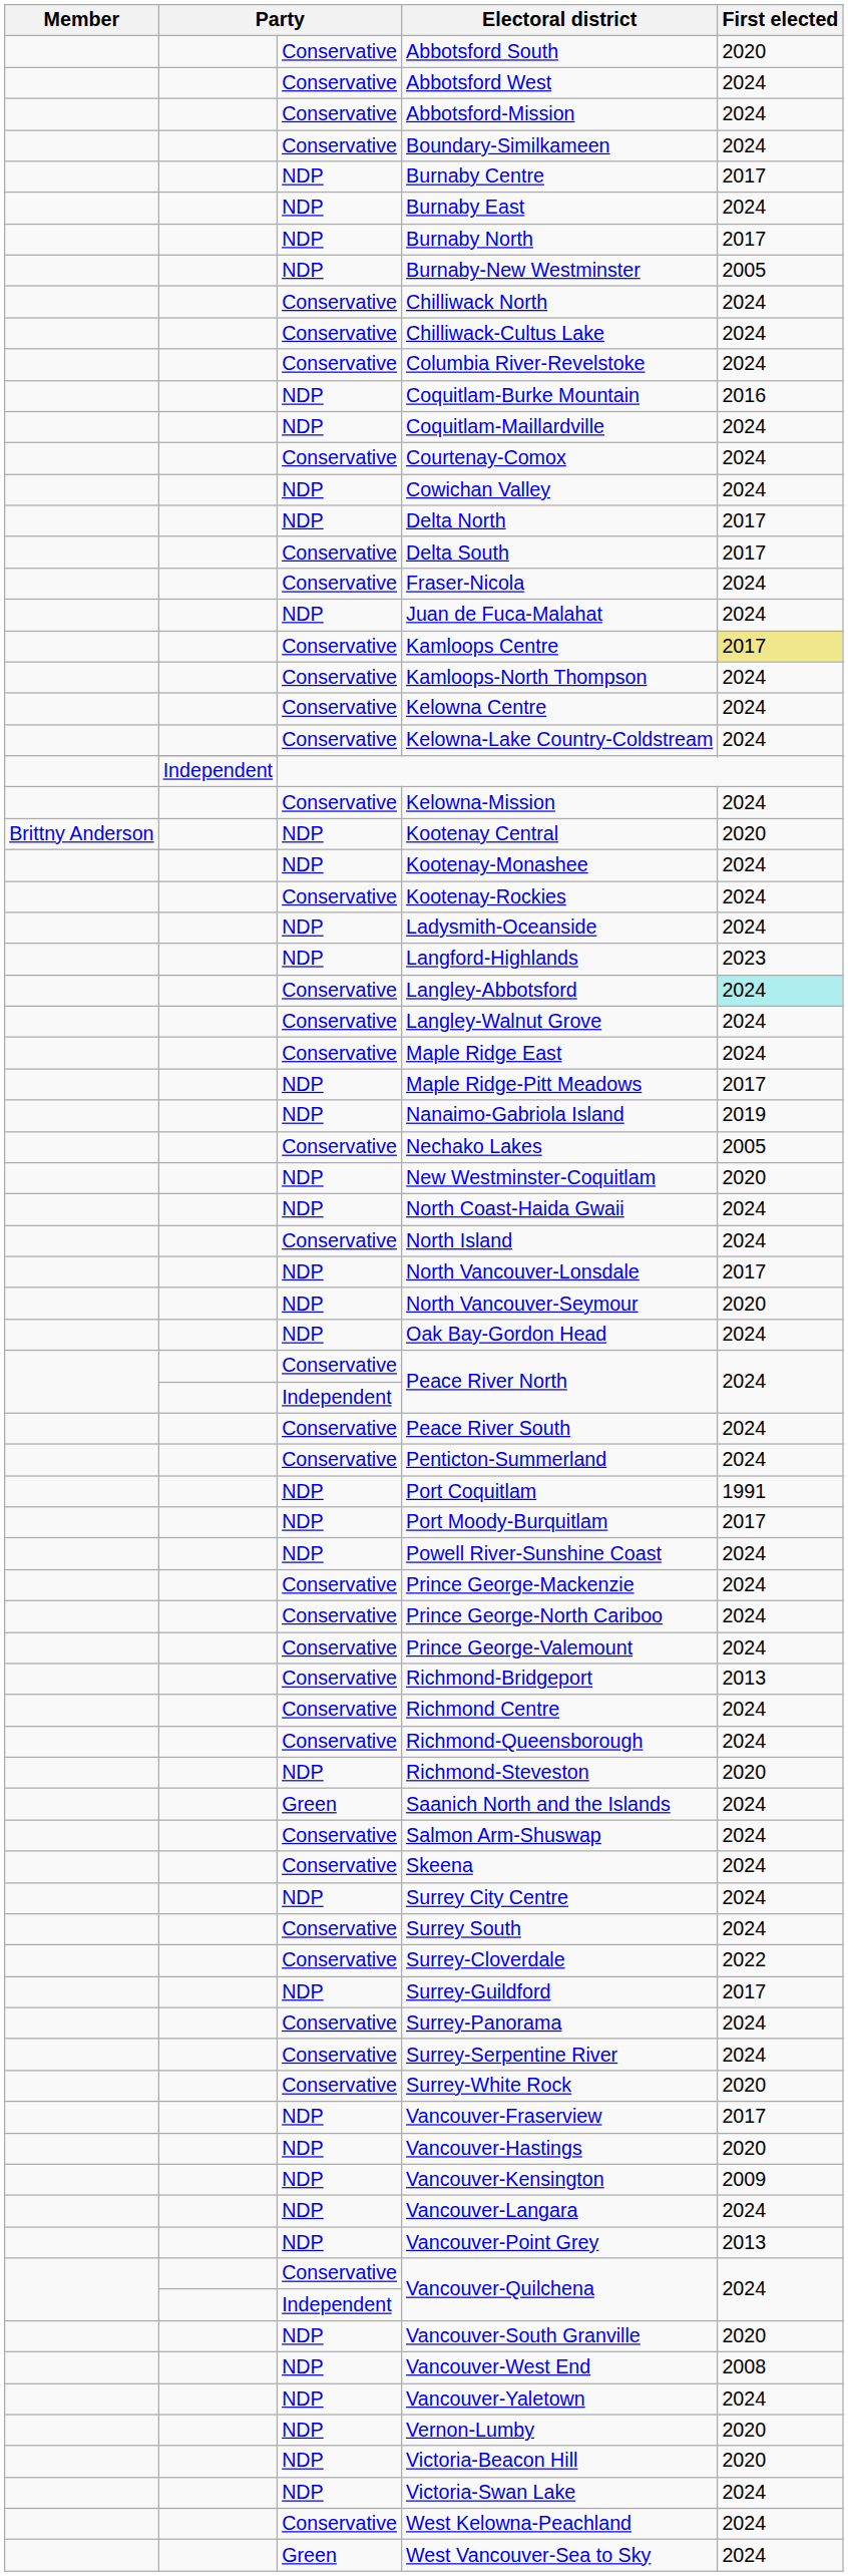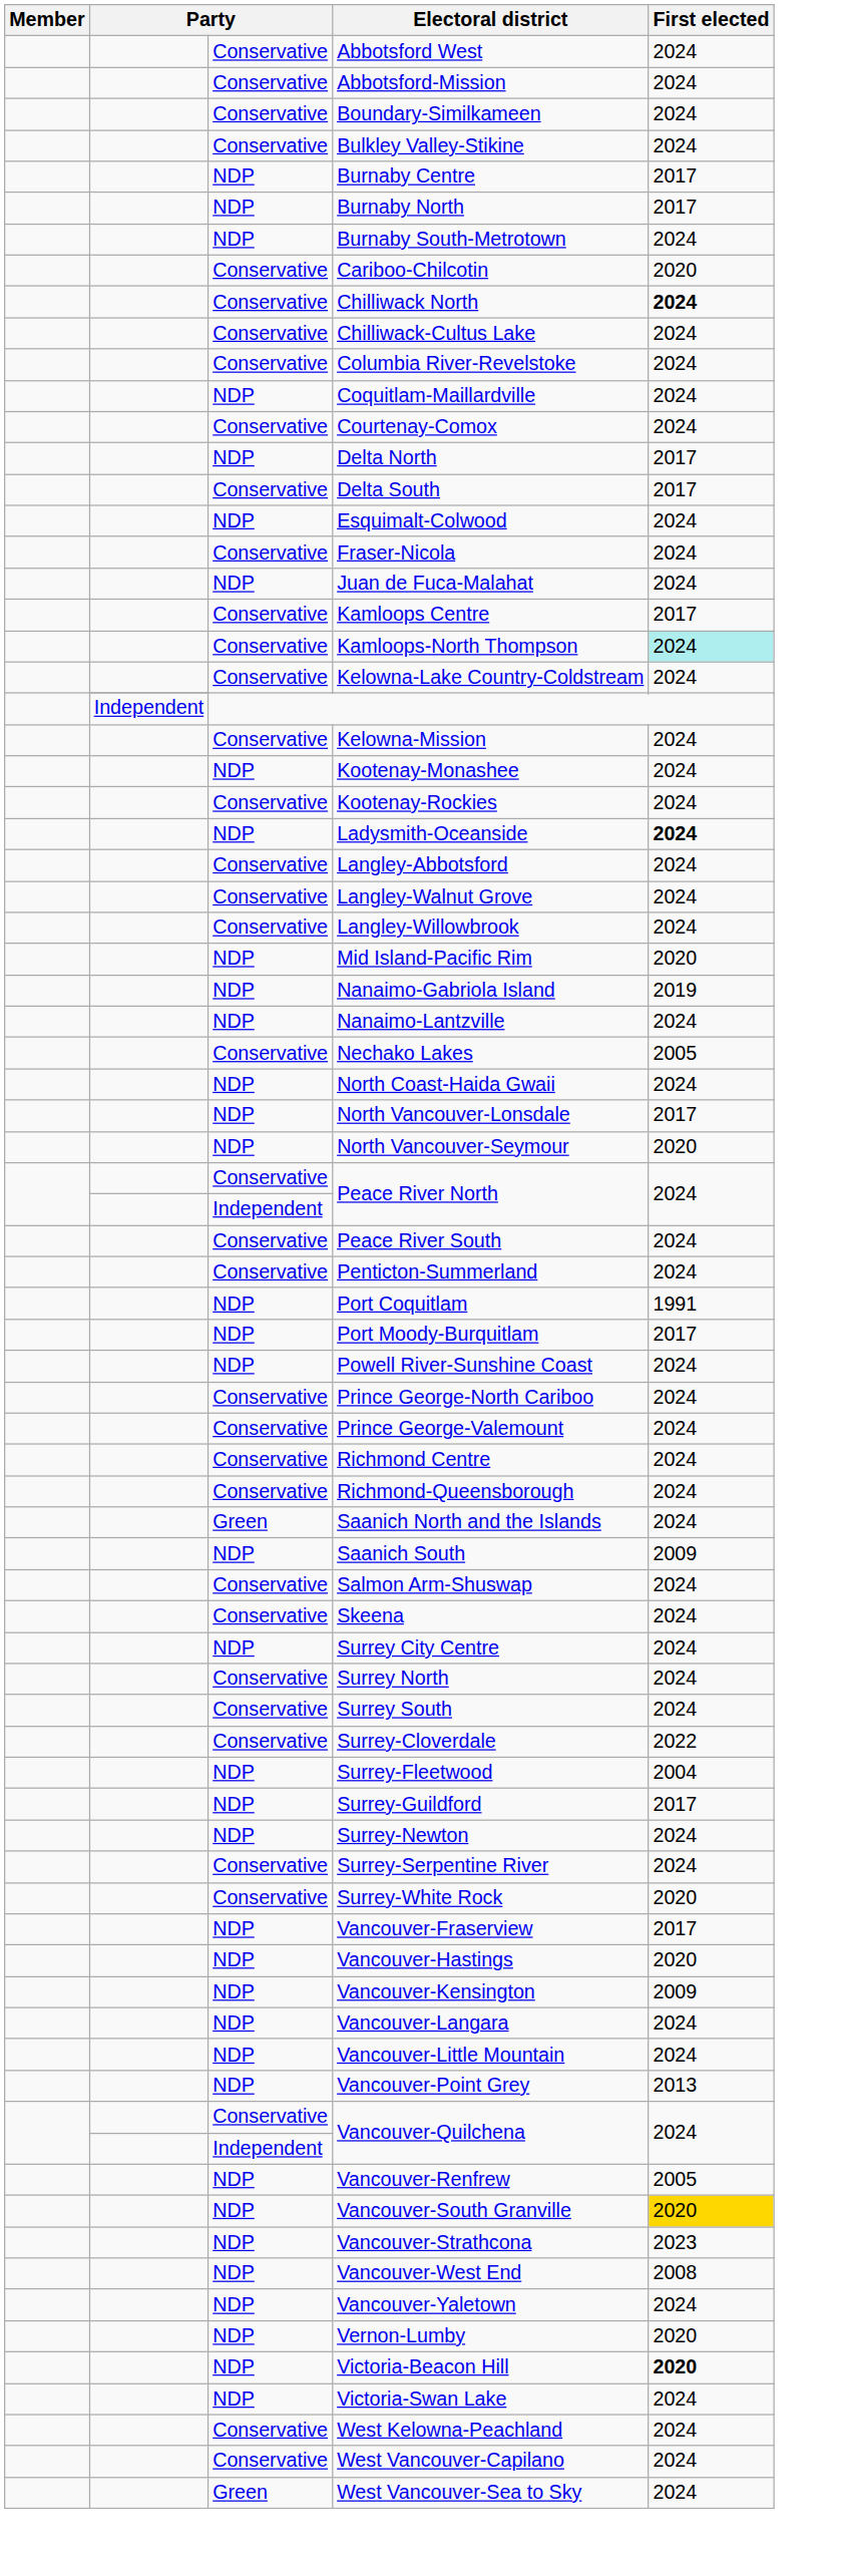 <table class="wikitable sortable">
 <tr>
 <th>Member</th>
 <th colspan="2">Party</th>
 <th>Electoral district</th>
 <th>First elected</th>
-</tr>
-<tr>
-<td></td>
-<td></td>
-<td><a href='#'>Conservative</a></td>
-<td><a href='#'>Abbotsford South</a></td>
-<td>2020</td>
 </tr>
 <tr>
 <td></td>
 <td></td>
 <td><a href='#'>Conservative</a></td>
 <td><a href='#'>Abbotsford West</a></td>
 <td>2024</td>
 </tr>
 <tr>
 <td></td>
 <td></td>
 <td><a href='#'>Conservative</a></td>
 <td><a href='#'>Abbotsford-Mission</a></td>
 <td>2024</td>
 </tr>
 <tr>
 <td></td>
 <td></td>
 <td><a href='#'>Conservative</a></td>
 <td><a href='#'>Boundary-Similkameen</a></td>
 <td>2024</td>
 </tr>
 <tr>
 <td></td>
 <td></td>
-<td><a href='#'>NDP</a></td>
-<td><a href='#'>Burnaby Centre</a></td>
-<td>2017</td>
+<td><a href='#'>Conservative</a></td>
+<td><a href='#'>Bulkley Valley-Stikine</a></td>
+<td>2024</td>
 </tr>
 <tr>
 <td></td>
 <td></td>
 <td><a href='#'>NDP</a></td>
-<td><a href='#'>Burnaby East</a></td>
-<td>2024</td>
+<td><a href='#'>Burnaby Centre</a></td>
+<td>2017</td>
 </tr>
 <tr>
 <td></td>
 <td></td>
 <td><a href='#'>NDP</a></td>
 <td><a href='#'>Burnaby North</a></td>
 <td>2017</td>
 </tr>
 <tr>
 <td></td>
 <td></td>
 <td><a href='#'>NDP</a></td>
-<td><a href='#'>Burnaby-New Westminster</a></td>
-<td>2005</td>
+<td><a href='#'>Burnaby South-Metrotown</a></td>
+<td>2024</td>
+</tr>
+<tr>
+<td></td>
+<td></td>
+<td><a href='#'>Conservative</a></td>
+<td><a href='#'>Cariboo-Chilcotin</a></td>
+<td>2020</td>
 </tr>
 <tr>
 <td></td>
 <td></td>
 <td><a href='#'>Conservative</a></td>
 <td><a href='#'>Chilliwack North</a></td>
-<td>2024</td>
+<td><strong>2024</strong></td>
 </tr>
 <tr>
 <td></td>
 <td></td>
 <td><a href='#'>Conservative</a></td>
 <td><a href='#'>Chilliwack-Cultus Lake</a></td>
 <td>2024</td>
 </tr>
 <tr>
 <td></td>
 <td></td>
 <td><a href='#'>Conservative</a></td>
 <td><a href='#'>Columbia River-Revelstoke</a></td>
 <td>2024</td>
 </tr>
 <tr>
 <td></td>
 <td></td>
 <td><a href='#'>NDP</a></td>
-<td><a href='#'>Coquitlam-Burke Mountain</a></td>
-<td>2016</td>
-</tr>
-<tr>
-<td></td>
-<td></td>
-<td><a href='#'>NDP</a></td>
 <td><a href='#'>Coquitlam-Maillardville</a></td>
 <td>2024</td>
 </tr>
 <tr>
 <td></td>
 <td></td>
 <td><a href='#'>Conservative</a></td>
 <td><a href='#'>Courtenay-Comox</a></td>
-<td>2024</td>
-</tr>
-<tr>
-<td></td>
-<td></td>
-<td><a href='#'>NDP</a></td>
-<td><a href='#'>Cowichan Valley</a></td>
 <td>2024</td>
 </tr>
 <tr>
 <td></td>
 <td></td>
 <td><a href='#'>NDP</a></td>
 <td><a href='#'>Delta North</a></td>
 <td>2017</td>
 </tr>
 <tr>
 <td></td>
 <td></td>
 <td><a href='#'>Conservative</a></td>
 <td><a href='#'>Delta South</a></td>
 <td>2017</td>
+</tr>
+<tr>
+<td></td>
+<td></td>
+<td><a href='#'>NDP</a></td>
+<td><a href='#'>Esquimalt-Colwood</a></td>
+<td>2024</td>
 </tr>
 <tr>
 <td></td>
 <td></td>
 <td><a href='#'>Conservative</a></td>
 <td><a href='#'>Fraser-Nicola</a></td>
 <td>2024</td>
 </tr>
 <tr>
 <td></td>
 <td></td>
 <td><a href='#'>NDP</a></td>
 <td><a href='#'>Juan de Fuca-Malahat</a></td>
 <td>2024</td>
 </tr>
 <tr>
 <td></td>
 <td></td>
 <td><a href='#'>Conservative</a></td>
 <td><a href='#'>Kamloops Centre</a></td>
-<td style="background: khaki;">2017</td>
+<td>2017</td>
 </tr>
 <tr>
 <td></td>
 <td></td>
 <td><a href='#'>Conservative</a></td>
 <td><a href='#'>Kamloops-North Thompson</a></td>
-<td>2024</td>
-</tr>
-<tr>
-<td></td>
-<td></td>
-<td><a href='#'>Conservative</a></td>
-<td><a href='#'>Kelowna Centre</a></td>
-<td>2024</td>
+<td style="background: paleturquoise;">2024</td>
 </tr>
 <tr>
 <td rowspan="2"></td>
 <td></td>
 <td><a href='#'>Conservative</a></td>
 <td rowspan="2"><a href='#'>Kelowna-Lake Country-Coldstream</a></td>
 <td rowspan="2">2024</td>
 </tr>
 <tr>
 </tr>
 <tr>
 <td></td>
 <td><a href='#'>Independent</a></td>
 </tr>
 <tr>
 <td></td>
 <td></td>
 <td><a href='#'>Conservative</a></td>
 <td><a href='#'>Kelowna-Mission</a></td>
 <td>2024</td>
 </tr>
 <tr>
-<td><a href='#'>Brittny Anderson</a></td>
-<td></td>
-<td><a href='#'>NDP</a></td>
-<td><a href='#'>Kootenay Central</a></td>
-<td>2020</td>
-</tr>
-<tr>
 <td></td>
 <td></td>
 <td><a href='#'>NDP</a></td>
 <td><a href='#'>Kootenay-Monashee</a></td>
 <td>2024</td>
 </tr>
 <tr>
 <td></td>
 <td></td>
 <td><a href='#'>Conservative</a></td>
 <td><a href='#'>Kootenay-Rockies</a></td>
 <td>2024</td>
 </tr>
 <tr>
 <td></td>
 <td></td>
 <td><a href='#'>NDP</a></td>
 <td><a href='#'>Ladysmith-Oceanside</a></td>
-<td>2024</td>
-</tr>
-<tr>
-<td></td>
-<td></td>
-<td><a href='#'>NDP</a></td>
-<td><a href='#'>Langford-Highlands</a></td>
-<td>2023</td>
+<td><strong>2024</strong></td>
 </tr>
 <tr>
 <td></td>
 <td></td>
 <td><a href='#'>Conservative</a></td>
 <td><a href='#'>Langley-Abbotsford</a></td>
-<td style="background: paleturquoise;">2024</td>
+<td>2024</td>
 </tr>
 <tr>
 <td></td>
 <td></td>
 <td><a href='#'>Conservative</a></td>
 <td><a href='#'>Langley-Walnut Grove</a></td>
 <td>2024</td>
 </tr>
 <tr>
 <td></td>
 <td></td>
 <td><a href='#'>Conservative</a></td>
-<td><a href='#'>Maple Ridge East</a></td>
+<td><a href='#'>Langley-Willowbrook</a></td>
 <td>2024</td>
 </tr>
 <tr>
 <td></td>
 <td></td>
 <td><a href='#'>NDP</a></td>
-<td><a href='#'>Maple Ridge-Pitt Meadows</a></td>
-<td>2017</td>
+<td><a href='#'>Mid Island-Pacific Rim</a></td>
+<td>2020</td>
 </tr>
 <tr>
 <td></td>
 <td></td>
 <td><a href='#'>NDP</a></td>
 <td><a href='#'>Nanaimo-Gabriola Island</a></td>
 <td>2019</td>
+</tr>
+<tr>
+<td></td>
+<td></td>
+<td><a href='#'>NDP</a></td>
+<td><a href='#'>Nanaimo-Lantzville</a></td>
+<td>2024</td>
 </tr>
 <tr>
 <td></td>
 <td></td>
 <td><a href='#'>Conservative</a></td>
 <td><a href='#'>Nechako Lakes</a></td>
 <td>2005</td>
 </tr>
 <tr>
 <td></td>
 <td></td>
 <td><a href='#'>NDP</a></td>
-<td><a href='#'>New Westminster-Coquitlam</a></td>
-<td>2020</td>
-</tr>
-<tr>
-<td></td>
-<td></td>
-<td><a href='#'>NDP</a></td>
 <td><a href='#'>North Coast-Haida Gwaii</a></td>
-<td>2024</td>
-</tr>
-<tr>
-<td></td>
-<td></td>
-<td><a href='#'>Conservative</a></td>
-<td><a href='#'>North Island</a></td>
 <td>2024</td>
 </tr>
 <tr>
 <td></td>
 <td></td>
 <td><a href='#'>NDP</a></td>
 <td><a href='#'>North Vancouver-Lonsdale</a></td>
 <td>2017</td>
 </tr>
 <tr>
 <td></td>
 <td></td>
 <td><a href='#'>NDP</a></td>
 <td><a href='#'>North Vancouver-Seymour</a></td>
 <td>2020</td>
-</tr>
-<tr>
-<td></td>
-<td></td>
-<td><a href='#'>NDP</a></td>
-<td><a href='#'>Oak Bay-Gordon Head</a></td>
-<td>2024</td>
 </tr>
 <tr>
 <td rowspan="2"></td>
 <td></td>
 <td><a href='#'>Conservative</a></td>
 <td rowspan="2"><a href='#'>Peace River North</a></td>
 <td rowspan="2">2024</td>
 </tr>
 <tr>
 <td></td>
 <td><a href='#'>Independent</a></td>
 </tr>
 <tr>
 <td></td>
 <td></td>
 <td><a href='#'>Conservative</a></td>
 <td><a href='#'>Peace River South</a></td>
 <td>2024</td>
 </tr>
 <tr>
 <td></td>
 <td></td>
 <td><a href='#'>Conservative</a></td>
 <td><a href='#'>Penticton-Summerland</a></td>
 <td>2024</td>
 </tr>
 <tr>
 <td></td>
 <td></td>
 <td><a href='#'>NDP</a></td>
 <td><a href='#'>Port Coquitlam</a></td>
 <td>1991</td>
 </tr>
 <tr>
 <td></td>
 <td></td>
 <td><a href='#'>NDP</a></td>
 <td><a href='#'>Port Moody-Burquitlam</a></td>
 <td>2017</td>
 </tr>
 <tr>
 <td></td>
 <td></td>
 <td><a href='#'>NDP</a></td>
 <td><a href='#'>Powell River-Sunshine Coast</a></td>
 <td>2024</td>
 </tr>
 <tr>
 <td></td>
 <td></td>
 <td><a href='#'>Conservative</a></td>
-<td><a href='#'>Prince George-Mackenzie</a></td>
-<td>2024</td>
-</tr>
-<tr>
-<td></td>
-<td></td>
-<td><a href='#'>Conservative</a></td>
 <td><a href='#'>Prince George-North Cariboo</a></td>
 <td>2024</td>
 </tr>
 <tr>
 <td></td>
 <td></td>
 <td><a href='#'>Conservative</a></td>
 <td><a href='#'>Prince George-Valemount</a></td>
 <td>2024</td>
-</tr>
-<tr>
-<td></td>
-<td></td>
-<td><a href='#'>Conservative</a></td>
-<td><a href='#'>Richmond-Bridgeport</a></td>
-<td>2013</td>
 </tr>
 <tr>
 <td></td>
 <td></td>
 <td><a href='#'>Conservative</a></td>
 <td><a href='#'>Richmond Centre</a></td>
 <td>2024</td>
 </tr>
 <tr>
 <td></td>
 <td></td>
 <td><a href='#'>Conservative</a></td>
 <td><a href='#'>Richmond-Queensborough</a></td>
 <td>2024</td>
 </tr>
 <tr>
 <td></td>
 <td></td>
-<td><a href='#'>NDP</a></td>
-<td><a href='#'>Richmond-Steveston</a></td>
-<td>2020</td>
+<td><a href='#'>Green</a></td>
+<td><a href='#'>Saanich North and the Islands</a></td>
+<td>2024</td>
 </tr>
 <tr>
 <td></td>
 <td></td>
-<td><a href='#'>Green</a></td>
-<td><a href='#'>Saanich North and the Islands</a></td>
-<td>2024</td>
+<td><a href='#'>NDP</a></td>
+<td><a href='#'>Saanich South</a></td>
+<td>2009</td>
 </tr>
 <tr>
 <td></td>
 <td></td>
 <td><a href='#'>Conservative</a></td>
 <td><a href='#'>Salmon Arm-Shuswap</a></td>
 <td>2024</td>
 </tr>
 <tr>
 <td></td>
 <td></td>
 <td><a href='#'>Conservative</a></td>
 <td><a href='#'>Skeena</a></td>
 <td>2024</td>
 </tr>
 <tr>
 <td></td>
 <td></td>
 <td><a href='#'>NDP</a></td>
 <td><a href='#'>Surrey City Centre</a></td>
 <td>2024</td>
 </tr>
 <tr>
 <td></td>
 <td></td>
 <td><a href='#'>Conservative</a></td>
+<td><a href='#'>Surrey North</a></td>
+<td>2024</td>
+</tr>
+<tr>
+<td></td>
+<td></td>
+<td><a href='#'>Conservative</a></td>
 <td><a href='#'>Surrey South</a></td>
 <td>2024</td>
 </tr>
 <tr>
 <td></td>
 <td></td>
 <td><a href='#'>Conservative</a></td>
 <td><a href='#'>Surrey-Cloverdale</a></td>
 <td>2022</td>
 </tr>
 <tr>
 <td></td>
 <td></td>
 <td><a href='#'>NDP</a></td>
+<td><a href='#'>Surrey-Fleetwood</a></td>
+<td>2004</td>
+</tr>
+<tr>
+<td></td>
+<td></td>
+<td><a href='#'>NDP</a></td>
 <td><a href='#'>Surrey-Guildford</a></td>
 <td>2017</td>
 </tr>
 <tr>
 <td></td>
 <td></td>
-<td><a href='#'>Conservative</a></td>
-<td><a href='#'>Surrey-Panorama</a></td>
+<td><a href='#'>NDP</a></td>
+<td><a href='#'>Surrey-Newton</a></td>
 <td>2024</td>
 </tr>
 <tr>
 <td></td>
 <td></td>
 <td><a href='#'>Conservative</a></td>
 <td><a href='#'>Surrey-Serpentine River</a></td>
 <td>2024</td>
 </tr>
 <tr>
 <td></td>
 <td></td>
 <td><a href='#'>Conservative</a></td>
 <td><a href='#'>Surrey-White Rock</a></td>
 <td>2020</td>
 </tr>
 <tr>
 <td></td>
 <td></td>
 <td><a href='#'>NDP</a></td>
 <td><a href='#'>Vancouver-Fraserview</a></td>
 <td>2017</td>
 </tr>
 <tr>
 <td></td>
 <td></td>
 <td><a href='#'>NDP</a></td>
 <td><a href='#'>Vancouver-Hastings</a></td>
 <td>2020</td>
 </tr>
 <tr>
 <td></td>
 <td></td>
 <td><a href='#'>NDP</a></td>
 <td><a href='#'>Vancouver-Kensington</a></td>
 <td>2009</td>
 </tr>
 <tr>
 <td></td>
 <td></td>
 <td><a href='#'>NDP</a></td>
 <td><a href='#'>Vancouver-Langara</a></td>
 <td>2024</td>
 </tr>
 <tr>
 <td></td>
 <td></td>
 <td><a href='#'>NDP</a></td>
+<td><a href='#'>Vancouver-Little Mountain</a></td>
+<td>2024</td>
+</tr>
+<tr>
+<td></td>
+<td></td>
+<td><a href='#'>NDP</a></td>
 <td><a href='#'>Vancouver-Point Grey</a></td>
 <td>2013</td>
 </tr>
 <tr>
 <td rowspan="2"></td>
 <td></td>
 <td><a href='#'>Conservative</a></td>
 <td rowspan="2"><a href='#'>Vancouver-Quilchena</a></td>
 <td rowspan="2">2024</td>
 </tr>
 <tr>
 <td></td>
 <td><a href='#'>Independent</a></td>
 </tr>
 <tr>
 <td></td>
 <td></td>
 <td><a href='#'>NDP</a></td>
+<td><a href='#'>Vancouver-Renfrew</a></td>
+<td>2005</td>
+</tr>
+<tr>
+<td></td>
+<td></td>
+<td><a href='#'>NDP</a></td>
 <td><a href='#'>Vancouver-South Granville</a></td>
-<td>2020</td>
+<td style="background: gold;">2020</td>
+</tr>
+<tr>
+<td></td>
+<td></td>
+<td><a href='#'>NDP</a></td>
+<td><a href='#'>Vancouver-Strathcona</a></td>
+<td>2023</td>
 </tr>
 <tr>
 <td></td>
 <td></td>
 <td><a href='#'>NDP</a></td>
 <td><a href='#'>Vancouver-West End</a></td>
 <td>2008</td>
 </tr>
 <tr>
 <td></td>
 <td></td>
 <td><a href='#'>NDP</a></td>
 <td><a href='#'>Vancouver-Yaletown</a></td>
 <td>2024</td>
 </tr>
 <tr>
 <td></td>
 <td></td>
 <td><a href='#'>NDP</a></td>
 <td><a href='#'>Vernon-Lumby</a></td>
 <td>2020</td>
 </tr>
 <tr>
 <td></td>
 <td></td>
 <td><a href='#'>NDP</a></td>
 <td><a href='#'>Victoria-Beacon Hill</a></td>
-<td>2020</td>
+<td><strong>2020</strong></td>
 </tr>
 <tr>
 <td></td>
 <td></td>
 <td><a href='#'>NDP</a></td>
 <td><a href='#'>Victoria-Swan Lake</a></td>
 <td>2024</td>
 </tr>
 <tr>
 <td></td>
 <td></td>
 <td><a href='#'>Conservative</a></td>
 <td><a href='#'>West Kelowna-Peachland</a></td>
 <td>2024</td>
 </tr>
 <tr>
 <td></td>
 <td></td>
+<td><a href='#'>Conservative</a></td>
+<td><a href='#'>West Vancouver-Capilano</a></td>
+<td>2024</td>
+</tr>
+<tr>
+<td></td>
+<td></td>
 <td><a href='#'>Green</a></td>
 <td><a href='#'>West Vancouver-Sea to Sky</a></td>
 <td>2024</td>
 </tr>
 </table>
